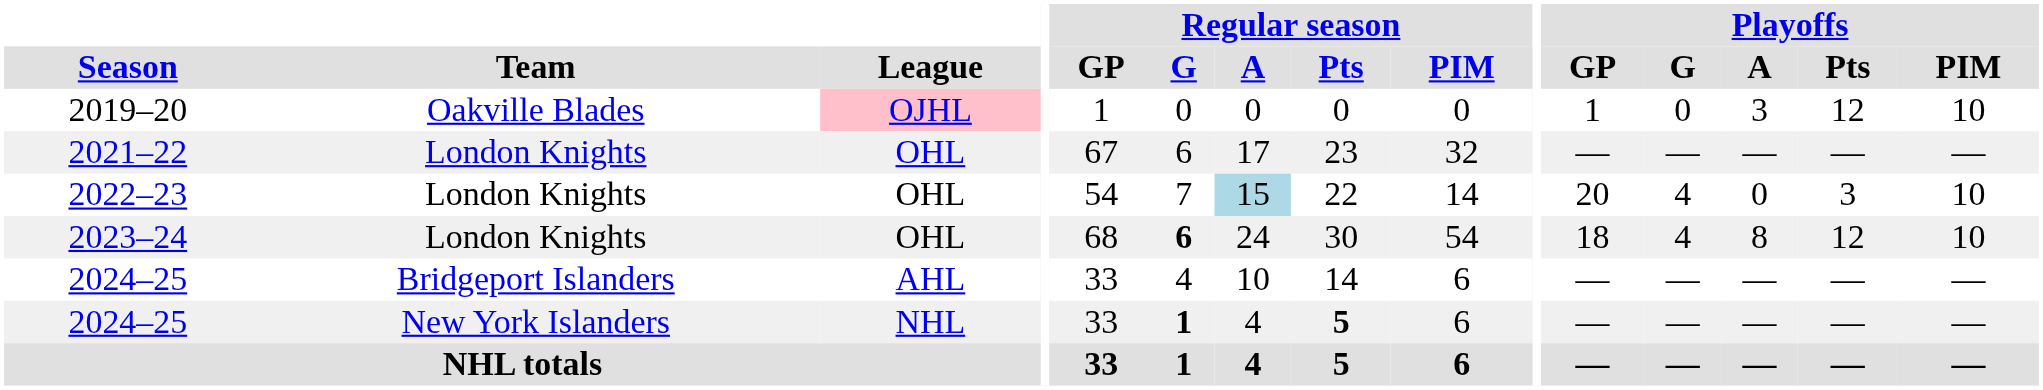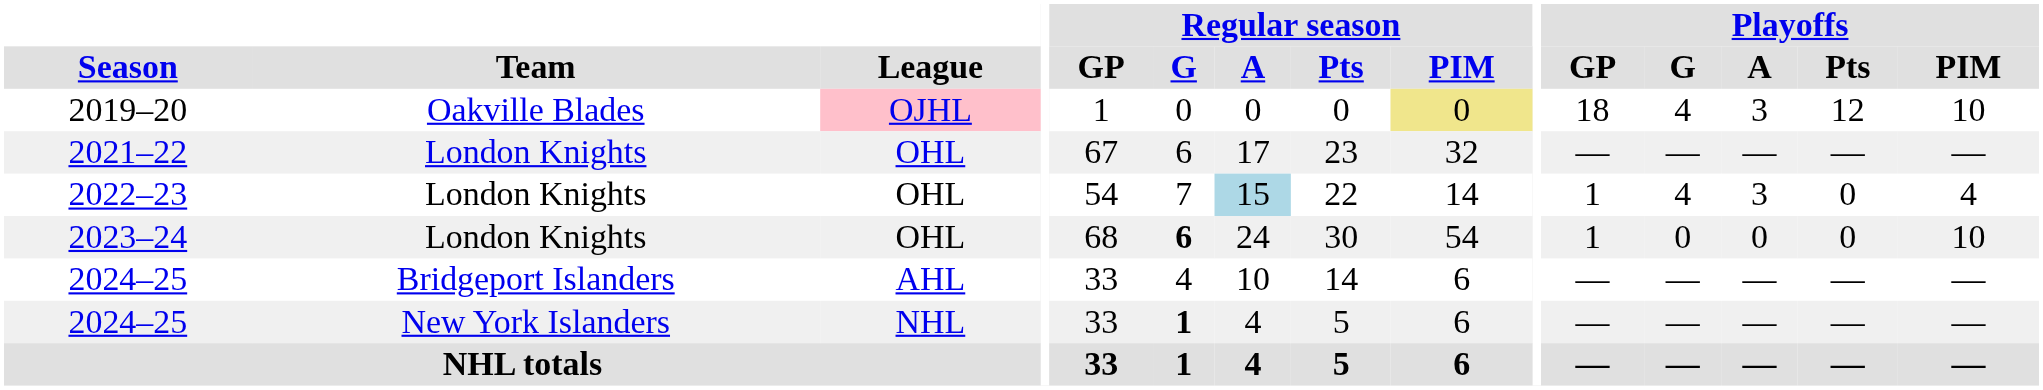 <table border="0" cellpadding="1" cellspacing="0" style="text-align:center; width:60em">
 <tr bgcolor="#e0e0e0">
 <th colspan="3" bgcolor="#ffffff"></th>
 <th rowspan="100" bgcolor="#ffffff"></th>
 <th colspan="5"><a href='#'>Regular season</a></th>
 <th rowspan="100" bgcolor="#ffffff"></th>
 <th colspan="5"><a href='#'>Playoffs</a></th>
 </tr>
 <tr bgcolor="#e0e0e0">
 <th><a href='#'>Season</a></th>
 <th>Team</th>
 <th>League</th>
 <th>GP</th>
 <th><a href='#'>G</a></th>
 <th><a href='#'>A</a></th>
 <th><a href='#'>Pts</a></th>
 <th><a href='#'>PIM</a></th>
 <th>GP</th>
 <th>G</th>
 <th>A</th>
 <th>Pts</th>
 <th>PIM</th>
 </tr>
 <tr>
 <td>2019–20</td>
 <td><a href='#'>Oakville Blades</a></td>
 <td style="background: pink;"><a href='#'>OJHL</a></td>
 <td>1</td>
 <td>0</td>
 <td>0</td>
 <td>0</td>
-<td>0</td>
-<td>1</td>
-<td>0</td>
+<td style="background: khaki;">0</td>
+<td>18</td>
+<td>4</td>
 <td>3</td>
 <td>12</td>
 <td>10</td>
 </tr>
 <tr bgcolor="#f0f0f0">
 <td><a href='#'>2021–22</a></td>
 <td><a href='#'>London Knights</a></td>
 <td><a href='#'>OHL</a></td>
 <td>67</td>
 <td>6</td>
 <td>17</td>
 <td>23</td>
 <td>32</td>
 <td>—</td>
 <td>—</td>
 <td>—</td>
 <td>—</td>
 <td>—</td>
 </tr>
 <tr>
 <td><a href='#'>2022–23</a></td>
 <td>London Knights</td>
 <td>OHL</td>
 <td>54</td>
 <td>7</td>
 <td style="background: lightblue;">15</td>
 <td>22</td>
 <td>14</td>
-<td>20</td>
+<td>1</td>
 <td>4</td>
+<td>3</td>
 <td>0</td>
-<td>3</td>
-<td>10</td>
+<td>4</td>
 </tr>
 <tr bgcolor="#f0f0f0">
 <td><a href='#'>2023–24</a></td>
 <td>London Knights</td>
 <td>OHL</td>
 <td>68</td>
 <td><strong>6</strong></td>
 <td>24</td>
 <td>30</td>
 <td>54</td>
-<td>18</td>
-<td>4</td>
-<td>8</td>
-<td>12</td>
+<td>1</td>
+<td>0</td>
+<td>0</td>
+<td>0</td>
 <td>10</td>
 </tr>
 <tr>
 <td><a href='#'>2024–25</a></td>
 <td><a href='#'>Bridgeport Islanders</a></td>
 <td><a href='#'>AHL</a></td>
 <td>33</td>
 <td>4</td>
 <td>10</td>
 <td>14</td>
 <td>6</td>
 <td>—</td>
 <td>—</td>
 <td>—</td>
 <td>—</td>
 <td>—</td>
 </tr>
 <tr bgcolor="#f0f0f0">
 <td><a href='#'>2024–25</a></td>
 <td><a href='#'>New York Islanders</a></td>
 <td><a href='#'>NHL</a></td>
 <td>33</td>
 <td><strong>1</strong></td>
 <td>4</td>
-<td><strong>5</strong></td>
+<td>5</td>
 <td>6</td>
 <td>—</td>
 <td>—</td>
 <td>—</td>
 <td>—</td>
 <td>—</td>
 </tr>
 <tr bgcolor="#e0e0e0">
 <th colspan="3">NHL totals</th>
 <th>33</th>
 <th>1</th>
 <th>4</th>
 <th>5</th>
 <th>6</th>
 <th>—</th>
 <th>—</th>
 <th>—</th>
 <th>—</th>
 <th>—</th>
 </tr>
 </table>
